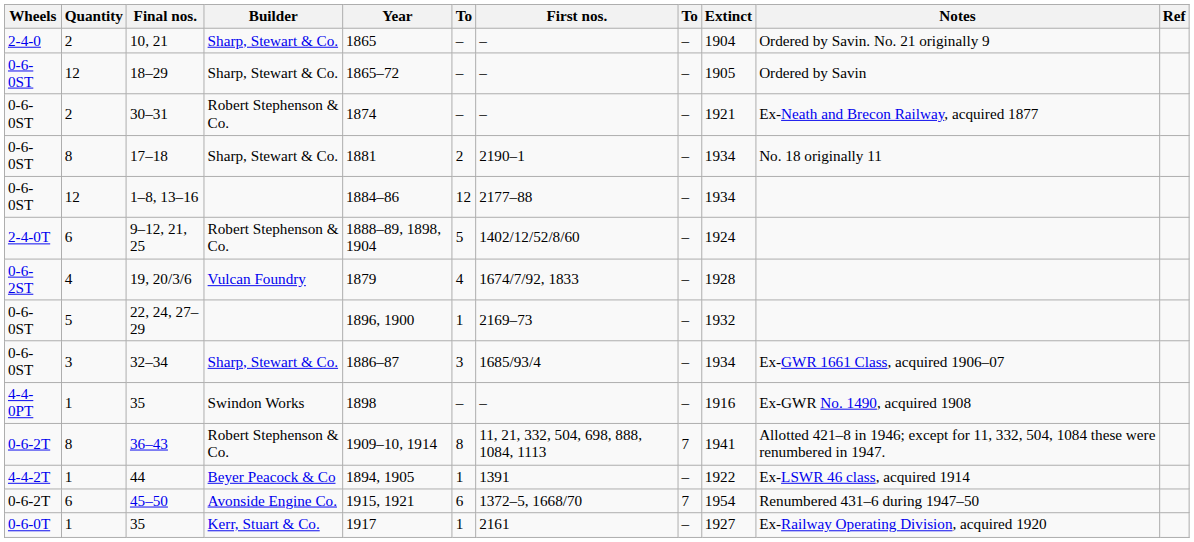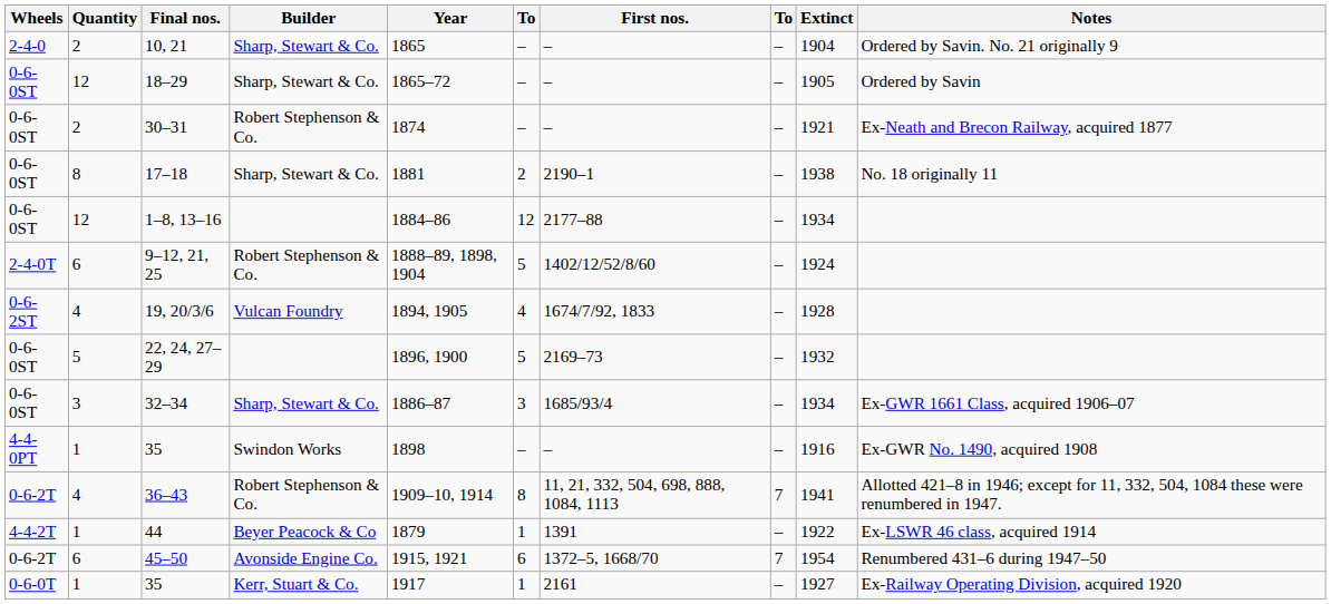 <table class="wikitable sortable">
 <tr>
 <th>Wheels</th>
 <th>Quantity</th>
 <th>Final  nos.</th>
 <th>Builder</th>
 <th>Year</th>
 <th>To </th>
 <th>First  nos.</th>
 <th>To </th>
 <th>Extinct</th>
 <th>Notes</th>
-<th>Ref</th>
 </tr>
 <tr>
 <td><a href='#'>2-4-0</a></td>
 <td>2</td>
 <td>10, 21</td>
 <td><a href='#'>Sharp, Stewart & Co.</a></td>
 <td>1865</td>
 <td>–</td>
 <td>–</td>
 <td>–</td>
 <td>1904</td>
 <td>Ordered by Savin. No. 21 originally 9</td>
-<td></td>
 </tr>
 <tr>
 <td><a href='#'>0-6-0ST</a></td>
 <td>12</td>
 <td>18–29</td>
 <td>Sharp, Stewart & Co.</td>
 <td>1865–72</td>
 <td>–</td>
 <td>–</td>
 <td>–</td>
 <td>1905</td>
 <td>Ordered by Savin</td>
-<td></td>
 </tr>
 <tr>
 <td>0-6-0ST</td>
 <td>2</td>
 <td>30–31</td>
 <td>Robert Stephenson & Co.</td>
 <td>1874</td>
 <td>–</td>
 <td>–</td>
 <td>–</td>
 <td>1921</td>
 <td>Ex-<a href='#'>Neath and Brecon Railway</a>, acquired 1877</td>
-<td></td>
 </tr>
 <tr>
 <td>0-6-0ST</td>
 <td>8</td>
 <td>17–18</td>
 <td>Sharp, Stewart & Co.</td>
 <td>1881</td>
 <td>2</td>
 <td>2190–1</td>
 <td>–</td>
-<td>1934</td>
+<td>1938</td>
 <td>No. 18 originally 11</td>
-<td></td>
 </tr>
 <tr>
 <td>0-6-0ST</td>
 <td>12</td>
 <td>1–8, 13–16</td>
 <td></td>
 <td>1884–86</td>
 <td>12</td>
 <td>2177–88</td>
 <td>–</td>
 <td>1934</td>
-<td></td>
 <td></td>
 </tr>
 <tr>
 <td><a href='#'>2-4-0T</a></td>
 <td>6</td>
 <td>9–12, 21, 25</td>
 <td>Robert Stephenson & Co.</td>
 <td>1888–89, 1898, 1904</td>
 <td>5</td>
 <td>1402/12/52/8/60</td>
 <td>–</td>
 <td>1924</td>
 <td></td>
-<td></td>
 </tr>
 <tr>
 <td><a href='#'>0-6-2ST</a></td>
 <td>4</td>
 <td>19, 20/3/6</td>
 <td><a href='#'>Vulcan Foundry</a></td>
-<td>1879</td>
+<td>1894, 1905</td>
 <td>4</td>
 <td>1674/7/92, 1833</td>
 <td>–</td>
 <td>1928</td>
-<td></td>
 <td></td>
 </tr>
 <tr>
 <td>0-6-0ST</td>
 <td>5</td>
 <td>22, 24, 27–29</td>
 <td></td>
 <td>1896, 1900</td>
-<td>1</td>
+<td>5</td>
 <td>2169–73</td>
 <td>–</td>
 <td>1932</td>
-<td></td>
 <td></td>
 </tr>
 <tr>
 <td>0-6-0ST</td>
 <td>3</td>
 <td>32–34</td>
 <td><a href='#'>Sharp, Stewart & Co.</a></td>
 <td>1886–87</td>
 <td>3</td>
 <td>1685/93/4</td>
 <td>–</td>
 <td>1934</td>
 <td>Ex-<a href='#'>GWR 1661 Class</a>, acquired 1906–07</td>
-<td></td>
 </tr>
 <tr>
 <td><a href='#'>4-4-0PT</a></td>
 <td>1</td>
 <td>35</td>
 <td>Swindon Works</td>
 <td>1898</td>
 <td>–</td>
 <td>–</td>
 <td>–</td>
 <td>1916</td>
 <td>Ex-GWR <a href='#'>No. 1490</a>, acquired 1908</td>
-<td></td>
 </tr>
 <tr>
 <td><a href='#'>0-6-2T</a></td>
-<td>8</td>
+<td>4</td>
 <td><a href='#'>36–43</a></td>
 <td>Robert Stephenson & Co.</td>
 <td>1909–10, 1914</td>
 <td>8</td>
 <td>11, 21, 332, 504, 698, 888, 1084, 1113</td>
 <td>7</td>
 <td>1941</td>
 <td>Allotted 421–8 in 1946; except for 11, 332, 504, 1084 these were renumbered in 1947.</td>
-<td></td>
 </tr>
 <tr>
 <td><a href='#'>4-4-2T</a></td>
 <td>1</td>
 <td>44</td>
 <td><a href='#'>Beyer Peacock & Co</a></td>
-<td>1894, 1905</td>
+<td>1879</td>
 <td>1</td>
 <td>1391</td>
 <td>–</td>
 <td>1922</td>
 <td>Ex-<a href='#'>LSWR 46 class</a>, acquired 1914</td>
-<td></td>
 </tr>
 <tr>
 <td>0-6-2T</td>
 <td>6</td>
 <td><a href='#'>45–50</a></td>
 <td><a href='#'>Avonside Engine Co.</a></td>
 <td>1915, 1921</td>
 <td>6</td>
 <td>1372–5, 1668/70</td>
 <td>7</td>
 <td>1954</td>
 <td>Renumbered 431–6 during 1947–50</td>
-<td></td>
 </tr>
 <tr>
 <td><a href='#'>0-6-0T</a></td>
 <td>1</td>
 <td>35</td>
 <td><a href='#'>Kerr, Stuart & Co.</a></td>
 <td>1917</td>
 <td>1</td>
 <td>2161</td>
 <td>–</td>
 <td>1927</td>
 <td>Ex-<a href='#'>Railway Operating Division</a>, acquired 1920</td>
-<td></td>
 </tr>
 </table>
